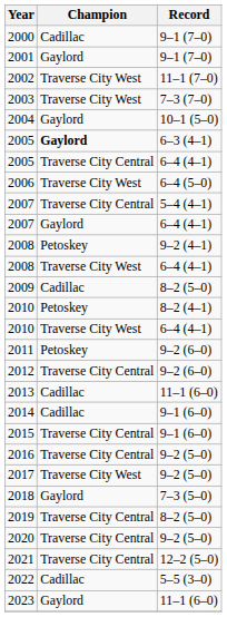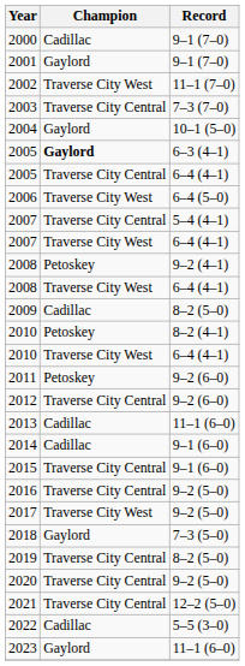 <table class=wikitable>
 <tr>
 <th scope="col">Year</th>
 <th scope="col">Champion</th>
 <th scope="col">Record</th>
 </tr>
 <tr>
 <td>2000</td>
 <td>Cadillac</td>
 <td>9–1 (7–0)</td>
 </tr>
 <tr>
 <td>2001</td>
 <td>Gaylord</td>
 <td>9–1 (7–0)</td>
 </tr>
 <tr>
 <td>2002</td>
 <td>Traverse City West</td>
 <td>11–1 (7–0)</td>
 </tr>
 <tr>
 <td>2003</td>
-<td>Traverse City West</td>
+<td>Traverse City Central</td>
 <td>7–3 (7–0)</td>
 </tr>
 <tr>
 <td>2004</td>
 <td>Gaylord</td>
 <td>10–1 (5–0)</td>
 </tr>
 <tr>
 <td>2005</td>
 <td><strong>Gaylord</strong></td>
 <td>6–3 (4–1)</td>
 </tr>
 <tr>
 <td>2005</td>
 <td>Traverse City Central</td>
 <td>6–4 (4–1)</td>
 </tr>
 <tr>
 <td>2006</td>
 <td>Traverse City West</td>
 <td>6–4 (5–0)</td>
 </tr>
 <tr>
 <td>2007</td>
 <td>Traverse City Central</td>
 <td>5–4 (4–1)</td>
 </tr>
 <tr>
 <td>2007</td>
-<td>Gaylord</td>
+<td>Traverse City West</td>
 <td>6–4 (4–1)</td>
 </tr>
 <tr>
 <td>2008</td>
 <td>Petoskey</td>
 <td>9–2 (4–1)</td>
 </tr>
 <tr>
 <td>2008</td>
 <td>Traverse City West</td>
 <td>6–4 (4–1)</td>
 </tr>
 <tr>
 <td>2009</td>
 <td>Cadillac</td>
 <td>8–2 (5–0)</td>
 </tr>
 <tr>
 <td>2010</td>
 <td>Petoskey</td>
 <td>8–2 (4–1)</td>
 </tr>
 <tr>
 <td>2010</td>
 <td>Traverse City West</td>
 <td>6–4 (4–1)</td>
 </tr>
 <tr>
 <td>2011</td>
 <td>Petoskey</td>
 <td>9–2 (6–0)</td>
 </tr>
 <tr>
 <td>2012</td>
 <td>Traverse City Central</td>
 <td>9–2 (6–0)</td>
 </tr>
 <tr>
 <td>2013</td>
 <td>Cadillac</td>
 <td>11–1 (6–0)</td>
 </tr>
 <tr>
 <td>2014</td>
 <td>Cadillac</td>
 <td>9–1 (6–0)</td>
 </tr>
 <tr>
 <td>2015</td>
 <td>Traverse City Central</td>
 <td>9–1 (6–0)</td>
 </tr>
 <tr>
 <td>2016</td>
 <td>Traverse City Central</td>
 <td>9–2 (5–0)</td>
 </tr>
 <tr>
 <td>2017</td>
 <td>Traverse City West</td>
 <td>9–2 (5–0)</td>
 </tr>
 <tr>
 <td>2018</td>
 <td>Gaylord</td>
 <td>7–3 (5–0)</td>
 </tr>
 <tr>
 <td>2019</td>
 <td>Traverse City Central</td>
 <td>8–2 (5–0)</td>
 </tr>
 <tr>
 <td>2020</td>
 <td>Traverse City Central</td>
 <td>9–2 (5–0)</td>
 </tr>
 <tr>
 <td>2021</td>
 <td>Traverse City Central</td>
 <td>12–2 (5–0)</td>
 </tr>
 <tr>
 <td>2022</td>
 <td>Cadillac</td>
 <td>5–5 (3–0)</td>
 </tr>
 <tr>
 <td>2023</td>
 <td>Gaylord</td>
 <td>11–1 (6–0)</td>
 </tr>
 <tr>
 </tr>
 </table>
